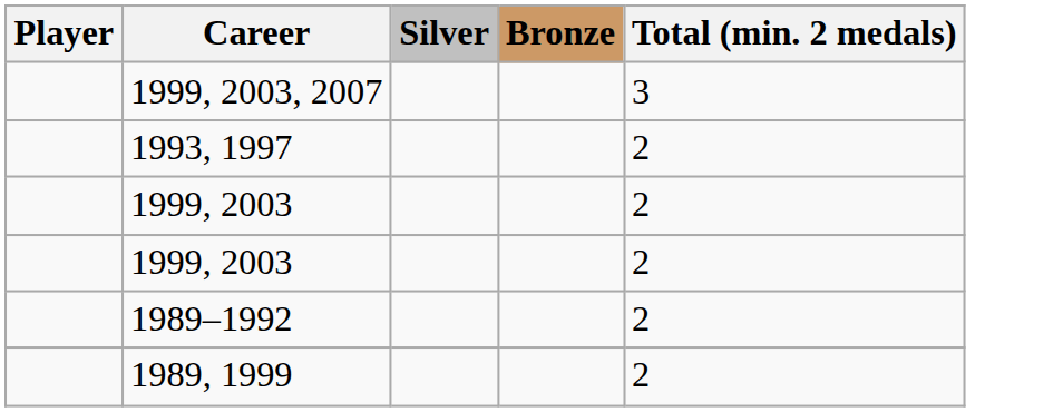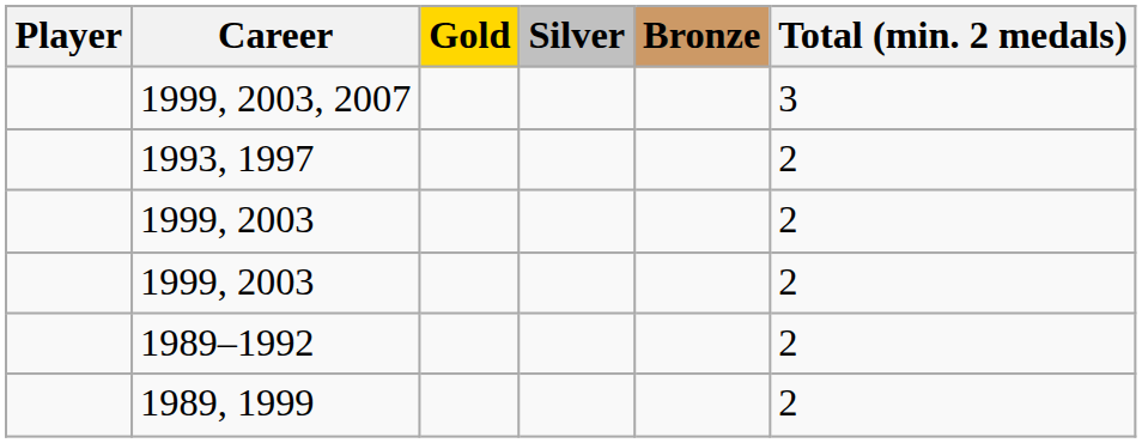 <table class="wikitable sortable">
 <tr>
 <th>Player</th>
 <th>Career</th>
+<th style="background-color:gold">Gold</th>
 <th style="background-color:silver">Silver</th>
 <th style="background-color:#cc9966">Bronze</th>
 <th>Total (min. 2 medals)</th>
 </tr>
 <tr>
 <td></td>
 <td>1999, 2003, 2007</td>
+<td>  </td>
 <td></td>
 <td></td>
 <td>3</td>
 </tr>
 <tr>
 <td></td>
 <td>1993, 1997</td>
+<td> </td>
 <td></td>
 <td></td>
 <td>2</td>
 </tr>
 <tr>
 <td></td>
 <td>1999, 2003</td>
+<td> </td>
 <td></td>
 <td></td>
 <td>2</td>
 </tr>
 <tr>
 <td></td>
 <td>1999, 2003</td>
+<td> </td>
 <td></td>
 <td></td>
 <td>2</td>
 </tr>
 <tr>
 <td></td>
 <td>1989–1992</td>
 <td></td>
 <td></td>
+<td></td>
 <td>2</td>
 </tr>
 <tr>
 <td></td>
 <td>1989, 1999</td>
 <td></td>
 <td></td>
+<td></td>
 <td>2</td>
 </tr>
 </table>
